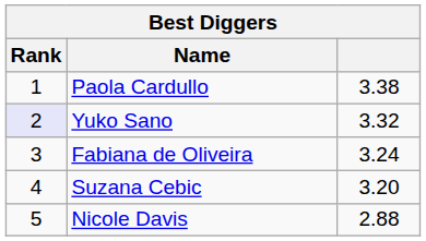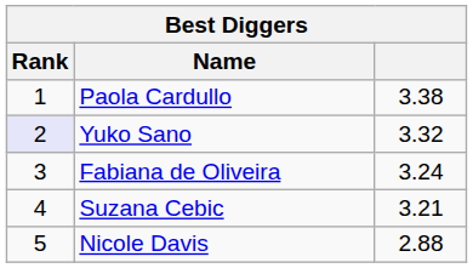 <table class="wikitable" style="margin:0.5em auto;width=480;font-size:90%">
 <tr>
 <th colspan="3">Best Diggers</th>
 </tr>
 <tr>
 <th width=30>Rank</th>
 <th width=180>Name</th>
 <th width=50></th>
 </tr>
 <tr>
 <td align=center>1</td>
 <td> <a href='#'>Paola Cardullo</a></td>
 <td align=center>3.38</td>
 </tr>
 <tr>
 <td align=center style="background: lavender;">2</td>
 <td> <a href='#'>Yuko Sano</a></td>
 <td align=center>3.32</td>
 </tr>
 <tr>
 <td align=center>3</td>
 <td> <a href='#'>Fabiana de Oliveira</a></td>
 <td align=center>3.24</td>
 </tr>
 <tr>
 <td align=center>4</td>
 <td> <a href='#'>Suzana Cebic</a></td>
-<td align=center>3.20</td>
+<td align=center>3.21</td>
 </tr>
 <tr>
 <td align=center>5</td>
 <td> <a href='#'>Nicole Davis</a></td>
 <td align=center>2.88</td>
 </tr>
 </table>
